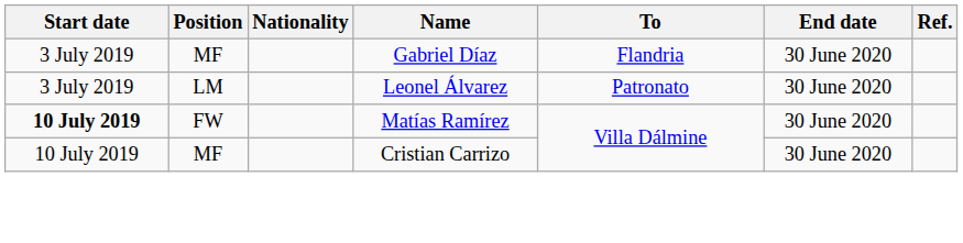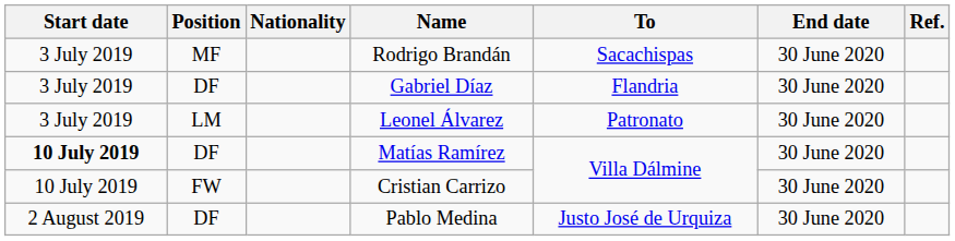 <table class="wikitable" style="text-align:center; font-size:90%; ">
 <tr>
 <th style="background:#; color:#; width:110px;">Start date</th>
 <th style="background:#; color:#; width:50px;">Position</th>
 <th style="background:#; color:#; width:50px;">Nationality</th>
 <th style="background:#; color:#; width:125px;">Name</th>
 <th style="background:#; color:#; width:155px;">To</th>
 <th style="background:#; color:#; width:100px;">End date</th>
 <th style="background:#; color:#; width:25px;">Ref.</th>
 </tr>
 <tr>
 <td>3 July 2019</td>
 <td>MF</td>
+<td></td>
+<td>Rodrigo Brandán</td>
+<td> <a href='#'>Sacachispas</a></td>
+<td>30 June 2020</td>
+<td></td>
+</tr>
+<tr>
+<td>3 July 2019</td>
+<td>DF</td>
 <td></td>
 <td><a href='#'>Gabriel Díaz</a></td>
 <td> <a href='#'>Flandria</a></td>
 <td>30 June 2020</td>
 <td></td>
 </tr>
 <tr>
 <td>3 July 2019</td>
 <td>LM</td>
 <td></td>
 <td><a href='#'>Leonel Álvarez</a></td>
 <td> <a href='#'>Patronato</a></td>
 <td>30 June 2020</td>
 <td></td>
 </tr>
 <tr>
 <td><strong>10 July 2019</strong></td>
-<td>FW</td>
+<td>DF</td>
 <td></td>
 <td><a href='#'>Matías Ramírez</a></td>
 <td rowspan="2"> <a href='#'>Villa Dálmine</a></td>
 <td>30 June 2020</td>
 <td></td>
 </tr>
 <tr>
 <td>10 July 2019</td>
-<td>MF</td>
+<td>FW</td>
 <td></td>
 <td>Cristian Carrizo</td>
 <td>30 June 2020</td>
 <td></td>
 </tr>
+<tr>
+<td>2 August 2019</td>
+<td>DF</td>
+<td></td>
+<td>Pablo Medina</td>
+<td> <a href='#'>Justo José de Urquiza</a></td>
+<td>30 June 2020</td>
+<td></td>
+</tr>
 </table>
